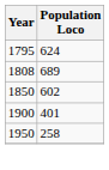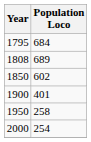 <table class="wikitable">
 <tr>
 <th>Year</th>
 <th>Population <br>Loco</th>
 </tr>
 <tr>
 <td>1795</td>
-<td>624</td>
+<td>684</td>
 </tr>
 <tr>
 <td>1808</td>
 <td>689</td>
 </tr>
 <tr>
 <td>1850</td>
 <td>602</td>
 </tr>
 <tr>
 <td>1900</td>
 <td>401</td>
 </tr>
 <tr>
 <td>1950</td>
 <td>258</td>
 </tr>
 <tr>
+<td>2000</td>
+<td>254</td>
+</tr>
+<tr>
 </tr>
 </table>
